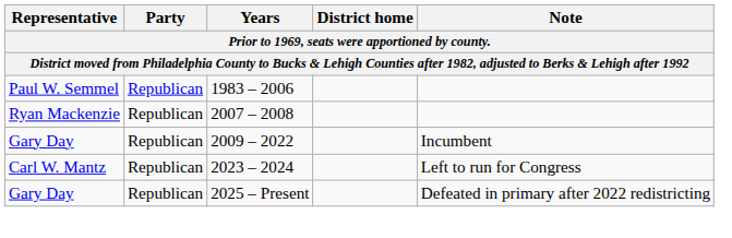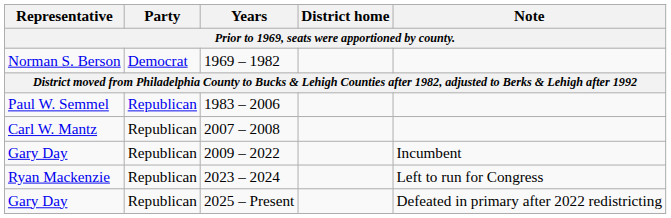 <table class=wikitable>
 <tr valign=bottom>
 <th>Representative</th>
 <th>Party</th>
 <th>Years</th>
 <th>District home</th>
 <th>Note</th>
 </tr>
 <tr>
 <th colspan=5 style="font-size: 80%;"><em>Prior to 1969, seats were apportioned by county.</em></th>
 </tr>
 <tr>
+<td><a href='#'>Norman S. Berson</a></td>
+<td><a href='#'>Democrat</a></td>
+<td>1969 – 1982</td>
+<td></td>
+<td></td>
+</tr>
+<tr>
 <th colspan=5 style="font-size: 80%;"><em>District moved from Philadelphia County to Bucks & Lehigh Counties after 1982, adjusted to Berks & Lehigh after 1992</em></th>
 </tr>
 <tr>
 <td><a href='#'>Paul W. Semmel</a></td>
 <td><a href='#'>Republican</a></td>
 <td>1983 – 2006</td>
 <td></td>
 <td></td>
 </tr>
 <tr>
-<td><a href='#'>Ryan Mackenzie</a></td>
+<td><a href='#'>Carl W. Mantz</a></td>
 <td>Republican</td>
 <td>2007 – 2008</td>
 <td></td>
 <td></td>
 </tr>
 <tr>
 <td><a href='#'>Gary Day</a></td>
 <td>Republican</td>
 <td>2009 – 2022</td>
 <td></td>
 <td>Incumbent</td>
 </tr>
 <tr>
-<td><a href='#'>Carl W. Mantz</a></td>
+<td><a href='#'>Ryan Mackenzie</a></td>
 <td>Republican</td>
 <td>2023 – 2024</td>
 <td></td>
 <td>Left to run for Congress</td>
 </tr>
 <tr>
 <td><a href='#'>Gary Day</a></td>
 <td>Republican</td>
 <td>2025 – Present</td>
 <td></td>
 <td>Defeated in primary after 2022 redistricting</td>
 </tr>
 </table>
